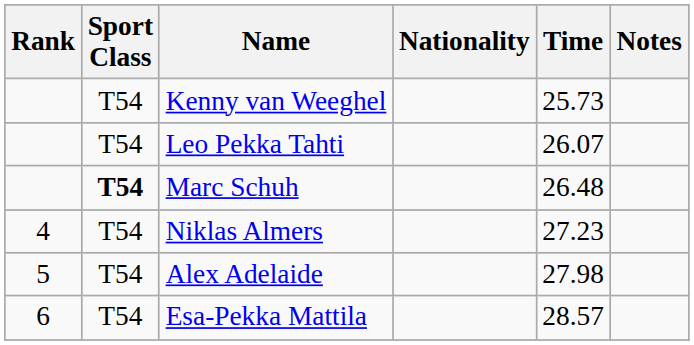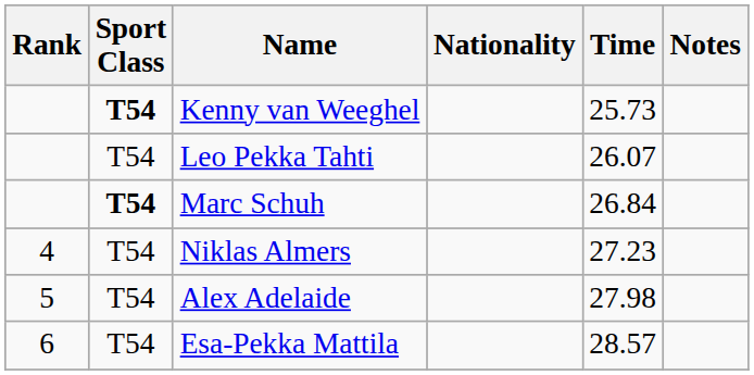 <table class="wikitable sortable" style="text-align:center">
 <tr>
 <th>Rank</th>
 <th>Sport<br>Class</th>
 <th>Name</th>
 <th>Nationality</th>
 <th>Time</th>
 <th>Notes</th>
 </tr>
 <tr>
 <td></td>
-<td>T54</td>
+<td><strong>T54</strong></td>
 <td align=left><a href='#'>Kenny van Weeghel</a></td>
 <td align=left></td>
 <td>25.73</td>
 <td></td>
 </tr>
 <tr>
 <td></td>
 <td>T54</td>
 <td align=left><a href='#'>Leo Pekka Tahti</a></td>
 <td align=left></td>
 <td>26.07</td>
 <td></td>
 </tr>
 <tr>
 <td></td>
 <td><strong>T54</strong></td>
 <td align=left><a href='#'>Marc Schuh</a></td>
 <td align=left></td>
-<td>26.48</td>
+<td>26.84</td>
 <td></td>
 </tr>
 <tr>
 <td>4</td>
 <td>T54</td>
 <td align=left><a href='#'>Niklas Almers</a></td>
 <td align=left></td>
 <td>27.23</td>
 <td></td>
 </tr>
 <tr>
 <td>5</td>
 <td>T54</td>
 <td align=left><a href='#'>Alex Adelaide</a></td>
 <td align=left></td>
 <td>27.98</td>
 <td></td>
 </tr>
 <tr>
 <td>6</td>
 <td>T54</td>
 <td align=left><a href='#'>Esa-Pekka Mattila</a></td>
 <td align=left></td>
 <td>28.57</td>
 <td></td>
 </tr>
 </table>
